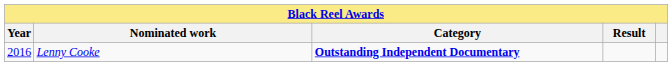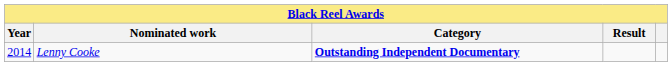 <table width="70%" class="wikitable sortable">
 <tr>
 <th colspan="5" style="background:#FAEB86;" align="center"><a href='#'>Black Reel Awards</a></th>
 </tr>
 <tr>
 <th scope="col" style="width:1em;">Year</th>
 <th scope="col" style="width:39em;">Nominated work</th>
 <th scope="col" style="width:40em;">Category</th>
 <th scope="col" style="width:5em;">Result</th>
 <th scope="col" style="width:1em;" class="unsortable"></th>
 </tr>
 <tr>
-<td><a href='#'>2016</a></td>
+<td><a href='#'>2014</a></td>
 <td><em><a href='#'>Lenny Cooke</a></em></td>
 <td><strong><a href='#'>Outstanding Independent Documentary</a></strong></td>
 <td></td>
 <td></td>
 </tr>
 </table>
